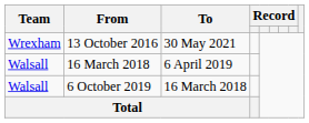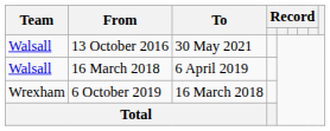 <table class=wikitable style="text-align:center">
 <tr>
 <th rowspan=2>Team</th>
 <th rowspan=2>From</th>
 <th rowspan=2>To</th>
 <th colspan=5>Record</th>
 <th rowspan=2></th>
 </tr>
 <tr>
 <th></th>
 <th></th>
 <th></th>
 <th></th>
 <th></th>
 </tr>
 <tr>
-<td align=left><a href='#'>Wrexham</a></td>
+<td align=left><a href='#'>Walsall</a></td>
 <td align=left>13 October 2016</td>
 <td align=left>30 May 2021<br></td>
 <td></td>
 </tr>
 <tr>
 <td align=left><a href='#'>Walsall</a></td>
 <td align=left>16 March 2018</td>
 <td align=left>6 April 2019<br></td>
 <td></td>
 </tr>
 <tr>
-<td align=left><a href='#'>Walsall</a></td>
+<td align=left>Wrexham</td>
 <td align=left>6 October 2019</td>
 <td align=left>16 March 2018<br></td>
 <td></td>
 </tr>
 <tr>
 <th colspan=3>Total<br></th>
 <th></th>
 </tr>
 </table>
